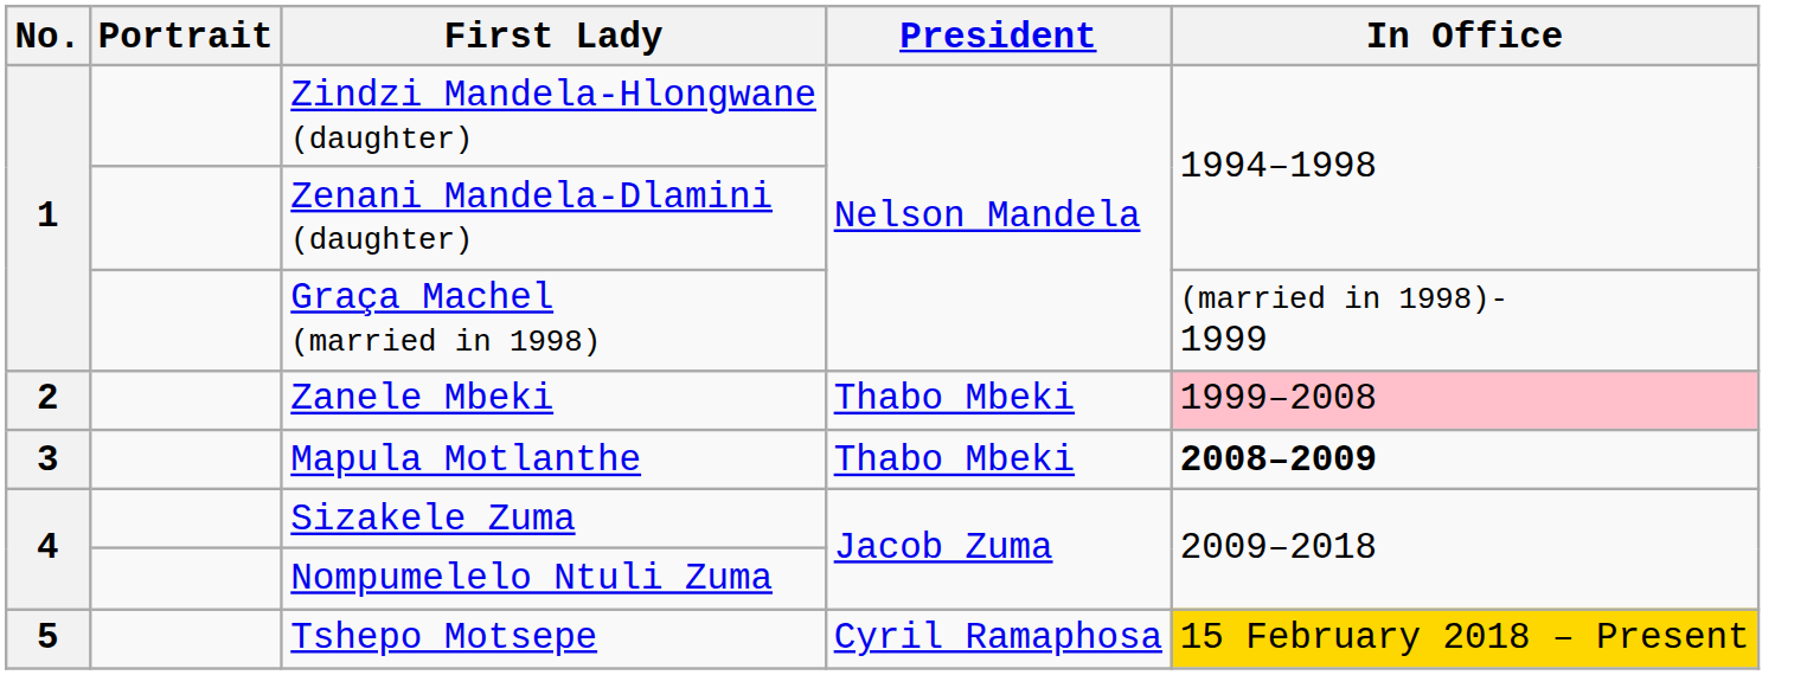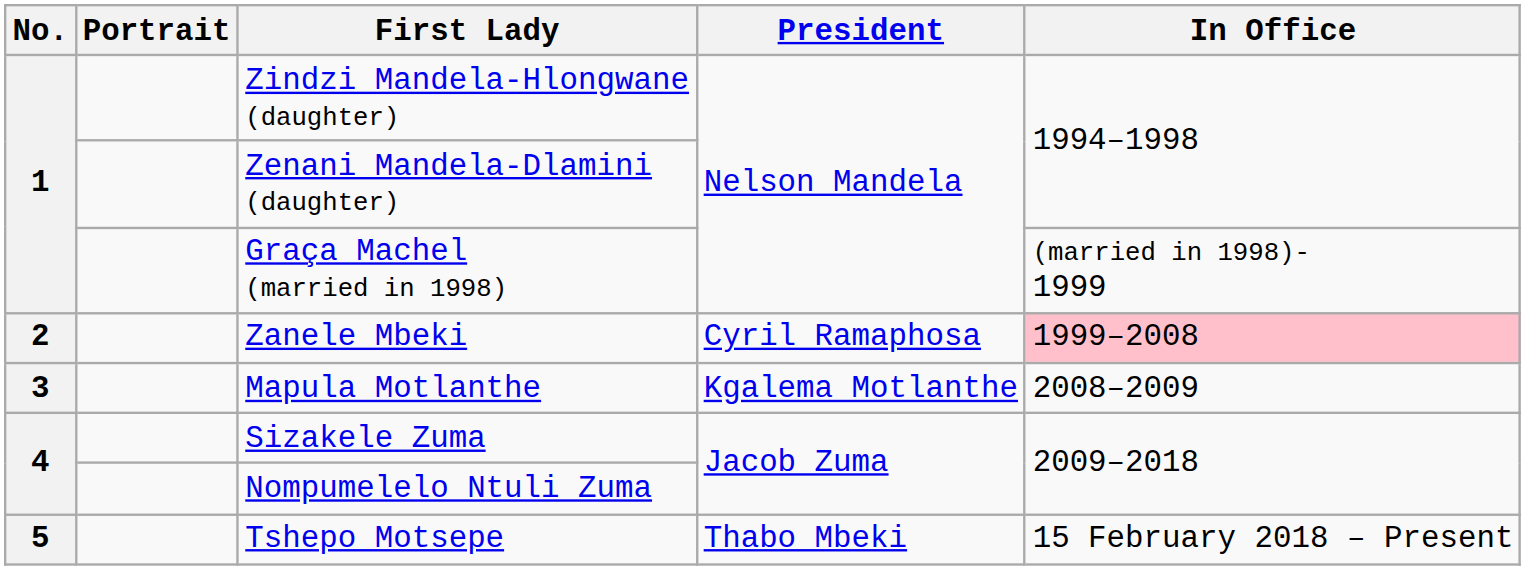 <table class="wikitable">
 <tr>
 <th>No.</th>
 <th>Portrait</th>
 <th>First Lady</th>
 <th><a href='#'>President</a></th>
 <th>In Office</th>
 </tr>
 <tr>
 <th rowspan="3">1</th>
 <td></td>
 <td><a href='#'>Zindzi Mandela-Hlongwane</a><br><small>(daughter)</small></td>
 <td rowspan="3"><a href='#'>Nelson Mandela</a></td>
 <td rowspan="2">1994–1998</td>
 </tr>
 <tr>
 <td></td>
 <td><a href='#'>Zenani Mandela-Dlamini</a><br><small>(daughter)</small></td>
 </tr>
 <tr>
 <td></td>
 <td><a href='#'>Graça Machel</a><br><small>(married in 1998)</small></td>
 <td><small>(married in 1998)-</small><br>1999</td>
 </tr>
 <tr>
 <th>2</th>
 <td></td>
 <td><a href='#'>Zanele Mbeki</a></td>
-<td><a href='#'>Thabo Mbeki</a></td>
+<td><a href='#'>Cyril Ramaphosa</a></td>
 <td style="background: pink;">1999–2008</td>
 </tr>
 <tr>
 <th>3</th>
 <td></td>
 <td><a href='#'>Mapula Motlanthe</a></td>
-<td><a href='#'>Thabo Mbeki</a></td>
-<td><strong>2008–2009</strong></td>
+<td><a href='#'>Kgalema Motlanthe</a></td>
+<td>2008–2009</td>
 </tr>
 <tr>
 <th rowspan=2>4</th>
 <td></td>
 <td><a href='#'>Sizakele Zuma</a></td>
 <td rowspan=2><a href='#'>Jacob Zuma</a></td>
 <td rowspan=2>2009–2018</td>
 </tr>
 <tr>
 <td></td>
 <td><a href='#'>Nompumelelo Ntuli Zuma</a></td>
 </tr>
 <tr>
 <th>5</th>
 <td></td>
 <td><a href='#'>Tshepo Motsepe</a></td>
-<td><a href='#'>Cyril Ramaphosa</a></td>
-<td style="background: gold;">15 February 2018 – Present</td>
+<td><a href='#'>Thabo Mbeki</a></td>
+<td>15 February 2018 – Present</td>
 </tr>
 </table>
